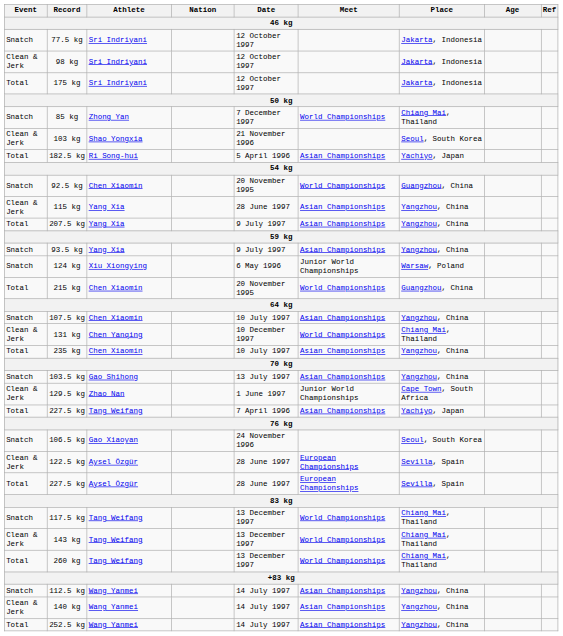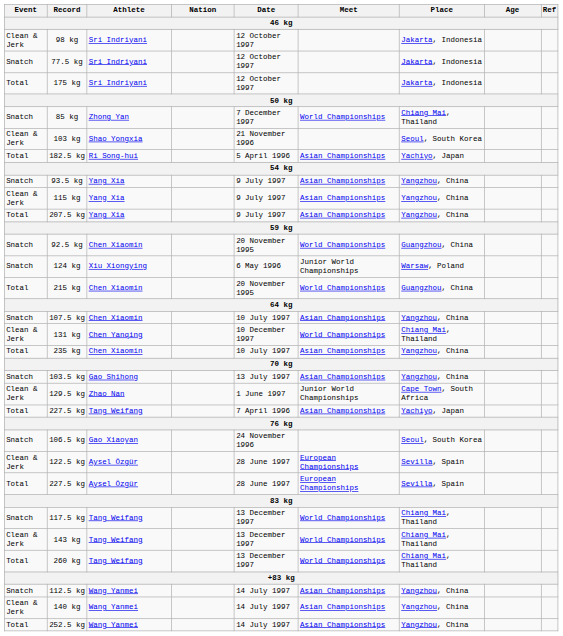 <table class="wikitable" style="font-size:90%; width: 98%;">
 <tr>
 <th width=8%>Event</th>
 <th width=6%>Record</th>
 <th width=16%>Athlete</th>
 <th width=12%>Nation</th>
 <th width=12%>Date</th>
 <th width=19%>Meet</th>
 <th width=16%>Place</th>
 <th width=11%>Age</th>
 <th width=4%>Ref</th>
 </tr>
 <tr bgcolor="#DDDDDD">
 <th colspan="9">46 kg</th>
 </tr>
 <tr>
-<td>Snatch</td>
-<td align=center>77.5 kg</td>
+<td>Clean & Jerk</td>
+<td align=center>98 kg</td>
 <td><a href='#'>Sri Indriyani</a></td>
 <td></td>
 <td>12 October 1997</td>
 <td></td>
 <td> <a href='#'>Jakarta</a>, Indonesia</td>
 <td></td>
 <td></td>
 </tr>
 <tr>
-<td>Clean & Jerk</td>
-<td align=center>98 kg</td>
+<td>Snatch</td>
+<td align=center>77.5 kg</td>
 <td><a href='#'>Sri Indriyani</a></td>
 <td></td>
 <td>12 October 1997</td>
 <td></td>
 <td> <a href='#'>Jakarta</a>, Indonesia</td>
 <td></td>
 <td></td>
 </tr>
 <tr>
 <td>Total</td>
 <td align=center>175 kg</td>
 <td><a href='#'>Sri Indriyani</a></td>
 <td></td>
 <td>12 October 1997</td>
 <td></td>
 <td> <a href='#'>Jakarta</a>, Indonesia</td>
 <td></td>
 <td></td>
 </tr>
 <tr bgcolor="#DDDDDD">
 <th colspan="9">50 kg</th>
 </tr>
 <tr>
 <td>Snatch</td>
 <td align=center>85 kg</td>
 <td><a href='#'>Zhong Yan</a></td>
 <td></td>
 <td>7 December 1997</td>
 <td><a href='#'>World Championships</a></td>
 <td> <a href='#'>Chiang Mai</a>, Thailand</td>
 <td></td>
 <td></td>
 </tr>
 <tr>
 <td>Clean & Jerk</td>
 <td align=center>103 kg</td>
 <td><a href='#'>Shao Yongxia</a></td>
 <td></td>
 <td>21 November 1996</td>
 <td></td>
 <td> <a href='#'>Seoul</a>, South Korea</td>
 <td></td>
 <td></td>
 </tr>
 <tr>
 <td>Total</td>
 <td align=center>182.5 kg</td>
 <td><a href='#'>Ri Song-hui</a></td>
 <td></td>
 <td>5 April 1996</td>
 <td><a href='#'>Asian Championships</a></td>
 <td> <a href='#'>Yachiyo</a>, Japan</td>
 <td></td>
 <td></td>
 </tr>
 <tr bgcolor="#DDDDDD">
 <th colspan="9">54 kg</th>
 </tr>
 <tr>
 <td>Snatch</td>
-<td align=center>92.5 kg</td>
-<td><a href='#'>Chen Xiaomin</a></td>
+<td align=center>93.5 kg</td>
+<td><a href='#'>Yang Xia</a></td>
 <td></td>
-<td>20 November 1995</td>
-<td><a href='#'>World Championships</a></td>
-<td> <a href='#'>Guangzhou</a>, China</td>
+<td>9 July 1997</td>
+<td><a href='#'>Asian Championships</a></td>
+<td> <a href='#'>Yangzhou</a>, China</td>
 <td></td>
 <td></td>
 </tr>
 <tr>
 <td>Clean & Jerk</td>
 <td align=center>115 kg</td>
 <td><a href='#'>Yang Xia</a></td>
 <td></td>
-<td>28 June 1997</td>
+<td>9 July 1997</td>
 <td><a href='#'>Asian Championships</a></td>
 <td> <a href='#'>Yangzhou</a>, China</td>
 <td></td>
 <td></td>
 </tr>
 <tr>
 <td>Total</td>
 <td align=center>207.5 kg</td>
 <td><a href='#'>Yang Xia</a></td>
 <td></td>
 <td>9 July 1997</td>
 <td><a href='#'>Asian Championships</a></td>
 <td> <a href='#'>Yangzhou</a>, China</td>
 <td></td>
 <td></td>
 </tr>
 <tr bgcolor="#DDDDDD">
 <th colspan="9">59 kg</th>
 </tr>
 <tr>
 <td>Snatch</td>
-<td align=center>93.5 kg</td>
-<td><a href='#'>Yang Xia</a></td>
+<td align=center>92.5 kg</td>
+<td><a href='#'>Chen Xiaomin</a></td>
 <td></td>
-<td>9 July 1997</td>
-<td><a href='#'>Asian Championships</a></td>
-<td> <a href='#'>Yangzhou</a>, China</td>
+<td>20 November 1995</td>
+<td><a href='#'>World Championships</a></td>
+<td> <a href='#'>Guangzhou</a>, China</td>
 <td></td>
 <td></td>
 </tr>
 <tr>
 <td>Snatch</td>
 <td align=center>124 kg</td>
 <td><a href='#'>Xiu Xiongying</a></td>
 <td></td>
 <td>6 May 1996</td>
 <td>Junior World Championships</td>
 <td> <a href='#'>Warsaw</a>, Poland</td>
 <td></td>
 <td></td>
 </tr>
 <tr>
 <td>Total</td>
 <td align=center>215 kg</td>
 <td><a href='#'>Chen Xiaomin</a></td>
 <td></td>
 <td>20 November 1995</td>
 <td><a href='#'>World Championships</a></td>
 <td> <a href='#'>Guangzhou</a>, China</td>
 <td></td>
 <td></td>
 </tr>
 <tr bgcolor="#DDDDDD">
 <th colspan="9">64 kg</th>
 </tr>
 <tr>
 <td>Snatch</td>
 <td align=center>107.5 kg</td>
 <td><a href='#'>Chen Xiaomin</a></td>
 <td></td>
 <td>10 July 1997</td>
 <td><a href='#'>Asian Championships</a></td>
 <td> <a href='#'>Yangzhou</a>, China</td>
 <td></td>
 <td></td>
 </tr>
 <tr>
 <td>Clean & Jerk</td>
 <td align=center>131 kg</td>
 <td><a href='#'>Chen Yanqing</a></td>
 <td></td>
 <td>10 December 1997</td>
 <td><a href='#'>World Championships</a></td>
 <td> <a href='#'>Chiang Mai</a>, Thailand</td>
 <td></td>
 <td></td>
 </tr>
 <tr>
 <td>Total</td>
 <td align=center>235 kg</td>
 <td><a href='#'>Chen Xiaomin</a></td>
 <td></td>
 <td>10 July 1997</td>
 <td><a href='#'>Asian Championships</a></td>
 <td> <a href='#'>Yangzhou</a>, China</td>
 <td></td>
 <td></td>
 </tr>
 <tr bgcolor="#DDDDDD">
 <th colspan="9">70 kg</th>
 </tr>
 <tr>
 <td>Snatch</td>
 <td align=center>103.5 kg</td>
 <td><a href='#'>Gao Shihong</a></td>
 <td></td>
 <td>13 July 1997</td>
 <td><a href='#'>Asian Championships</a></td>
 <td> <a href='#'>Yangzhou</a>, China</td>
 <td></td>
 <td></td>
 </tr>
 <tr>
 <td>Clean & Jerk</td>
 <td align=center>129.5 kg</td>
 <td><a href='#'>Zhao Nan</a></td>
 <td></td>
 <td>1 June 1997</td>
 <td>Junior World Championships</td>
 <td> <a href='#'>Cape Town</a>, South Africa</td>
 <td></td>
 <td></td>
 </tr>
 <tr>
 <td>Total</td>
 <td align=center>227.5 kg</td>
 <td><a href='#'>Tang Weifang</a></td>
 <td></td>
 <td>7 April 1996</td>
 <td><a href='#'>Asian Championships</a></td>
 <td> <a href='#'>Yachiyo</a>, Japan</td>
 <td></td>
 <td></td>
 </tr>
 <tr bgcolor="#DDDDDD">
 <th colspan="9">76 kg</th>
 </tr>
 <tr>
 <td>Snatch</td>
 <td align=center>106.5 kg</td>
 <td><a href='#'>Gao Xiaoyan</a></td>
 <td></td>
 <td>24 November 1996</td>
 <td></td>
 <td> <a href='#'>Seoul</a>, South Korea</td>
 <td></td>
 <td></td>
 </tr>
 <tr>
 <td>Clean & Jerk</td>
 <td align=center>122.5 kg</td>
 <td><a href='#'>Aysel Özgür</a></td>
 <td></td>
 <td>28 June 1997</td>
 <td><a href='#'>European Championships</a></td>
 <td> <a href='#'>Sevilla</a>, Spain</td>
 <td></td>
 <td></td>
 </tr>
 <tr>
 <td>Total</td>
 <td align=center>227.5 kg</td>
 <td><a href='#'>Aysel Özgür</a></td>
 <td></td>
 <td>28 June 1997</td>
 <td><a href='#'>European Championships</a></td>
 <td> <a href='#'>Sevilla</a>, Spain</td>
 <td></td>
 <td></td>
 </tr>
 <tr bgcolor="#DDDDDD">
 <th colspan="9">83 kg</th>
 </tr>
 <tr>
 <td>Snatch</td>
 <td align=center>117.5 kg</td>
 <td><a href='#'>Tang Weifang</a></td>
 <td></td>
 <td>13 December 1997</td>
 <td><a href='#'>World Championships</a></td>
 <td> <a href='#'>Chiang Mai</a>, Thailand</td>
 <td></td>
 <td></td>
 </tr>
 <tr>
 <td>Clean & Jerk</td>
 <td align=center>143 kg</td>
 <td><a href='#'>Tang Weifang</a></td>
 <td></td>
 <td>13 December 1997</td>
 <td><a href='#'>World Championships</a></td>
 <td> <a href='#'>Chiang Mai</a>, Thailand</td>
 <td></td>
 <td></td>
 </tr>
 <tr>
 <td>Total</td>
 <td align=center>260 kg</td>
 <td><a href='#'>Tang Weifang</a></td>
 <td></td>
 <td>13 December 1997</td>
 <td><a href='#'>World Championships</a></td>
 <td> <a href='#'>Chiang Mai</a>, Thailand</td>
 <td></td>
 <td></td>
 </tr>
 <tr bgcolor="#DDDDDD">
 <th colspan="9">+83 kg</th>
 </tr>
 <tr>
 <td>Snatch</td>
 <td align=center>112.5 kg</td>
 <td><a href='#'>Wang Yanmei</a></td>
 <td></td>
 <td>14 July 1997</td>
 <td><a href='#'>Asian Championships</a></td>
 <td> <a href='#'>Yangzhou</a>, China</td>
 <td></td>
 <td></td>
 </tr>
 <tr>
 <td>Clean & Jerk</td>
 <td align=center>140 kg</td>
 <td><a href='#'>Wang Yanmei</a></td>
 <td></td>
 <td>14 July 1997</td>
 <td><a href='#'>Asian Championships</a></td>
 <td> <a href='#'>Yangzhou</a>, China</td>
 <td></td>
 <td></td>
 </tr>
 <tr>
 <td>Total</td>
 <td align=center>252.5 kg</td>
 <td><a href='#'>Wang Yanmei</a></td>
 <td></td>
 <td>14 July 1997</td>
 <td><a href='#'>Asian Championships</a></td>
 <td> <a href='#'>Yangzhou</a>, China</td>
 <td></td>
 <td></td>
 </tr>
 </table>
